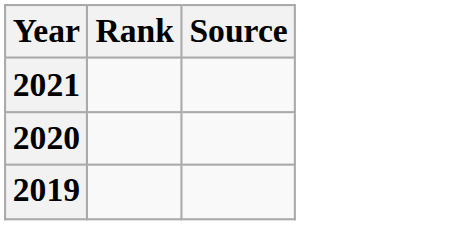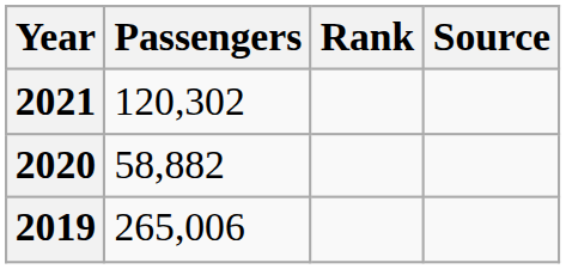 <table class="wikitable sortable">
 <tr>
 <th>Year</th>
+<th>Passengers</th>
 <th>Rank</th>
 <th>Source</th>
 </tr>
 <tr>
 <th>2021</th>
+<td>120,302 </td>
 <td></td>
 <td></td>
 </tr>
 <tr>
 <th>2020</th>
+<td>58,882 </td>
 <td></td>
 <td></td>
 </tr>
 <tr>
 <th>2019</th>
+<td>265,006</td>
 <td></td>
 <td></td>
 </tr>
 </table>
